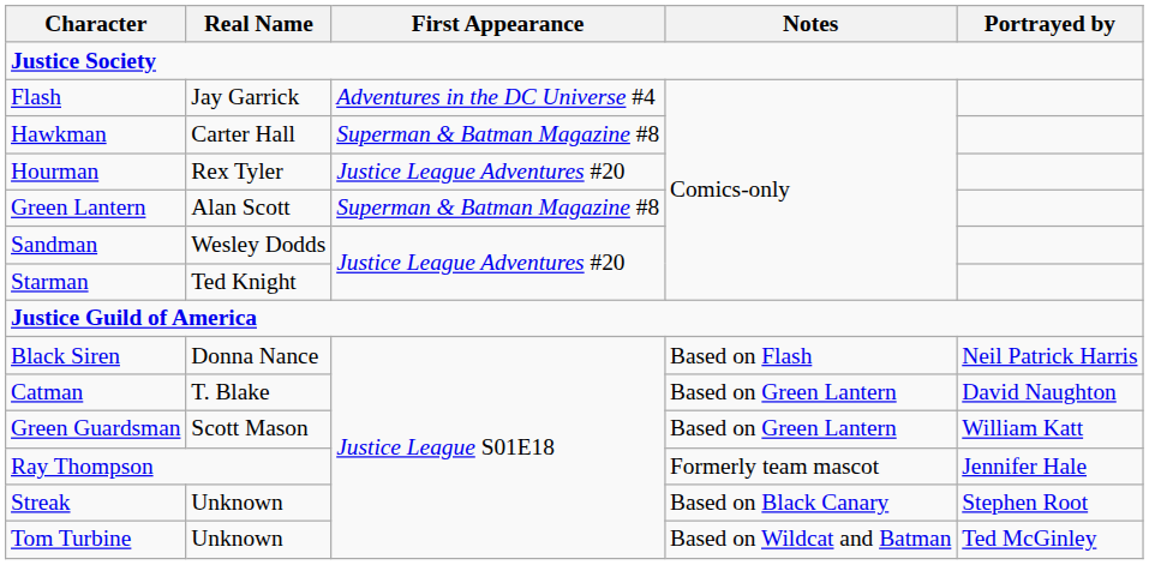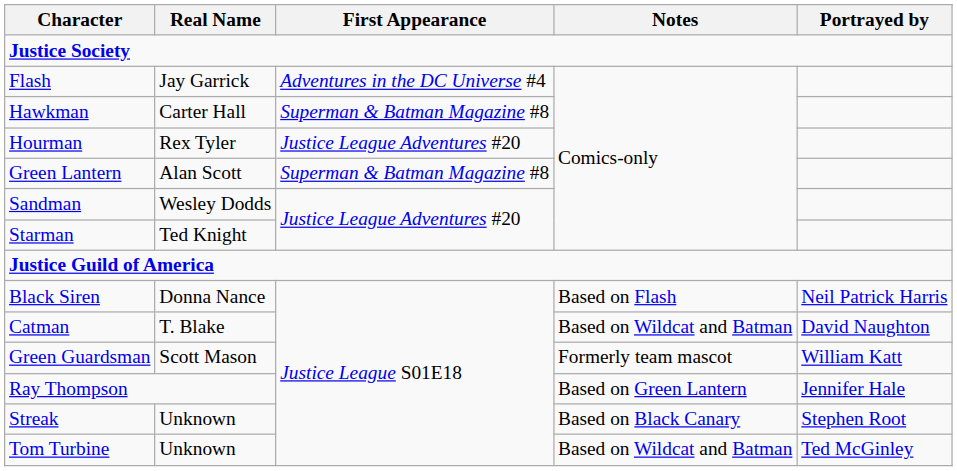 <table class="wikitable">
 <tr>
 <th>Character</th>
 <th>Real Name</th>
 <th>First Appearance</th>
 <th>Notes</th>
 <th>Portrayed by</th>
 </tr>
 <tr>
 <td colspan="5"><a href='#'><strong>Justice Society</strong></a></td>
 </tr>
 <tr>
 <td><a href='#'>Flash</a></td>
 <td>Jay Garrick</td>
 <td><em><a href='#'>Adventures in the DC Universe</a></em> #4</td>
 <td rowspan="6">Comics-only</td>
 <td></td>
 </tr>
 <tr>
 <td><a href='#'>Hawkman</a></td>
 <td>Carter Hall</td>
 <td><em><a href='#'>Superman & Batman Magazine</a></em> #8</td>
 <td></td>
 </tr>
 <tr>
 <td><a href='#'>Hourman</a></td>
 <td>Rex Tyler</td>
 <td><em><a href='#'>Justice League Adventures</a></em> #20</td>
 <td></td>
 </tr>
 <tr>
 <td><a href='#'>Green Lantern</a></td>
 <td>Alan Scott</td>
 <td><em><a href='#'>Superman & Batman Magazine</a></em> #8</td>
 <td></td>
 </tr>
 <tr>
 <td><a href='#'>Sandman</a></td>
 <td>Wesley Dodds</td>
 <td rowspan="2"><em><a href='#'>Justice League Adventures</a></em> #20</td>
 <td></td>
 </tr>
 <tr>
 <td><a href='#'>Starman</a></td>
 <td>Ted Knight</td>
 <td></td>
 </tr>
 <tr>
 <td colspan="5"><strong><a href='#'>Justice Guild of America</a></strong></td>
 </tr>
 <tr>
 <td><a href='#'>Black Siren</a></td>
 <td>Donna Nance</td>
 <td rowspan="6"><a href='#'><em>Justice League</em></a> S01E18</td>
 <td>Based on <a href='#'>Flash</a></td>
 <td><a href='#'>Neil Patrick Harris</a></td>
 </tr>
 <tr>
 <td><a href='#'>Catman</a></td>
 <td>T. Blake</td>
-<td>Based on <a href='#'>Green Lantern</a></td>
+<td>Based on <a href='#'>Wildcat</a> and <a href='#'>Batman</a></td>
 <td><a href='#'>David Naughton</a></td>
 </tr>
 <tr>
 <td><a href='#'>Green Guardsman</a></td>
 <td>Scott Mason</td>
-<td>Based on <a href='#'>Green Lantern</a></td>
+<td>Formerly team mascot</td>
 <td><a href='#'>William Katt</a></td>
 </tr>
 <tr>
 <td colspan="2"><a href='#'>Ray Thompson</a></td>
-<td>Formerly team mascot</td>
+<td>Based on <a href='#'>Green Lantern</a></td>
 <td><a href='#'>Jennifer Hale</a></td>
 </tr>
 <tr>
 <td><a href='#'>Streak</a></td>
 <td>Unknown</td>
 <td>Based on <a href='#'>Black Canary</a></td>
 <td><a href='#'>Stephen Root</a></td>
 </tr>
 <tr>
 <td><a href='#'>Tom Turbine</a></td>
 <td>Unknown</td>
 <td>Based on <a href='#'>Wildcat</a> and <a href='#'>Batman</a></td>
 <td><a href='#'>Ted McGinley</a></td>
 </tr>
 </table>
